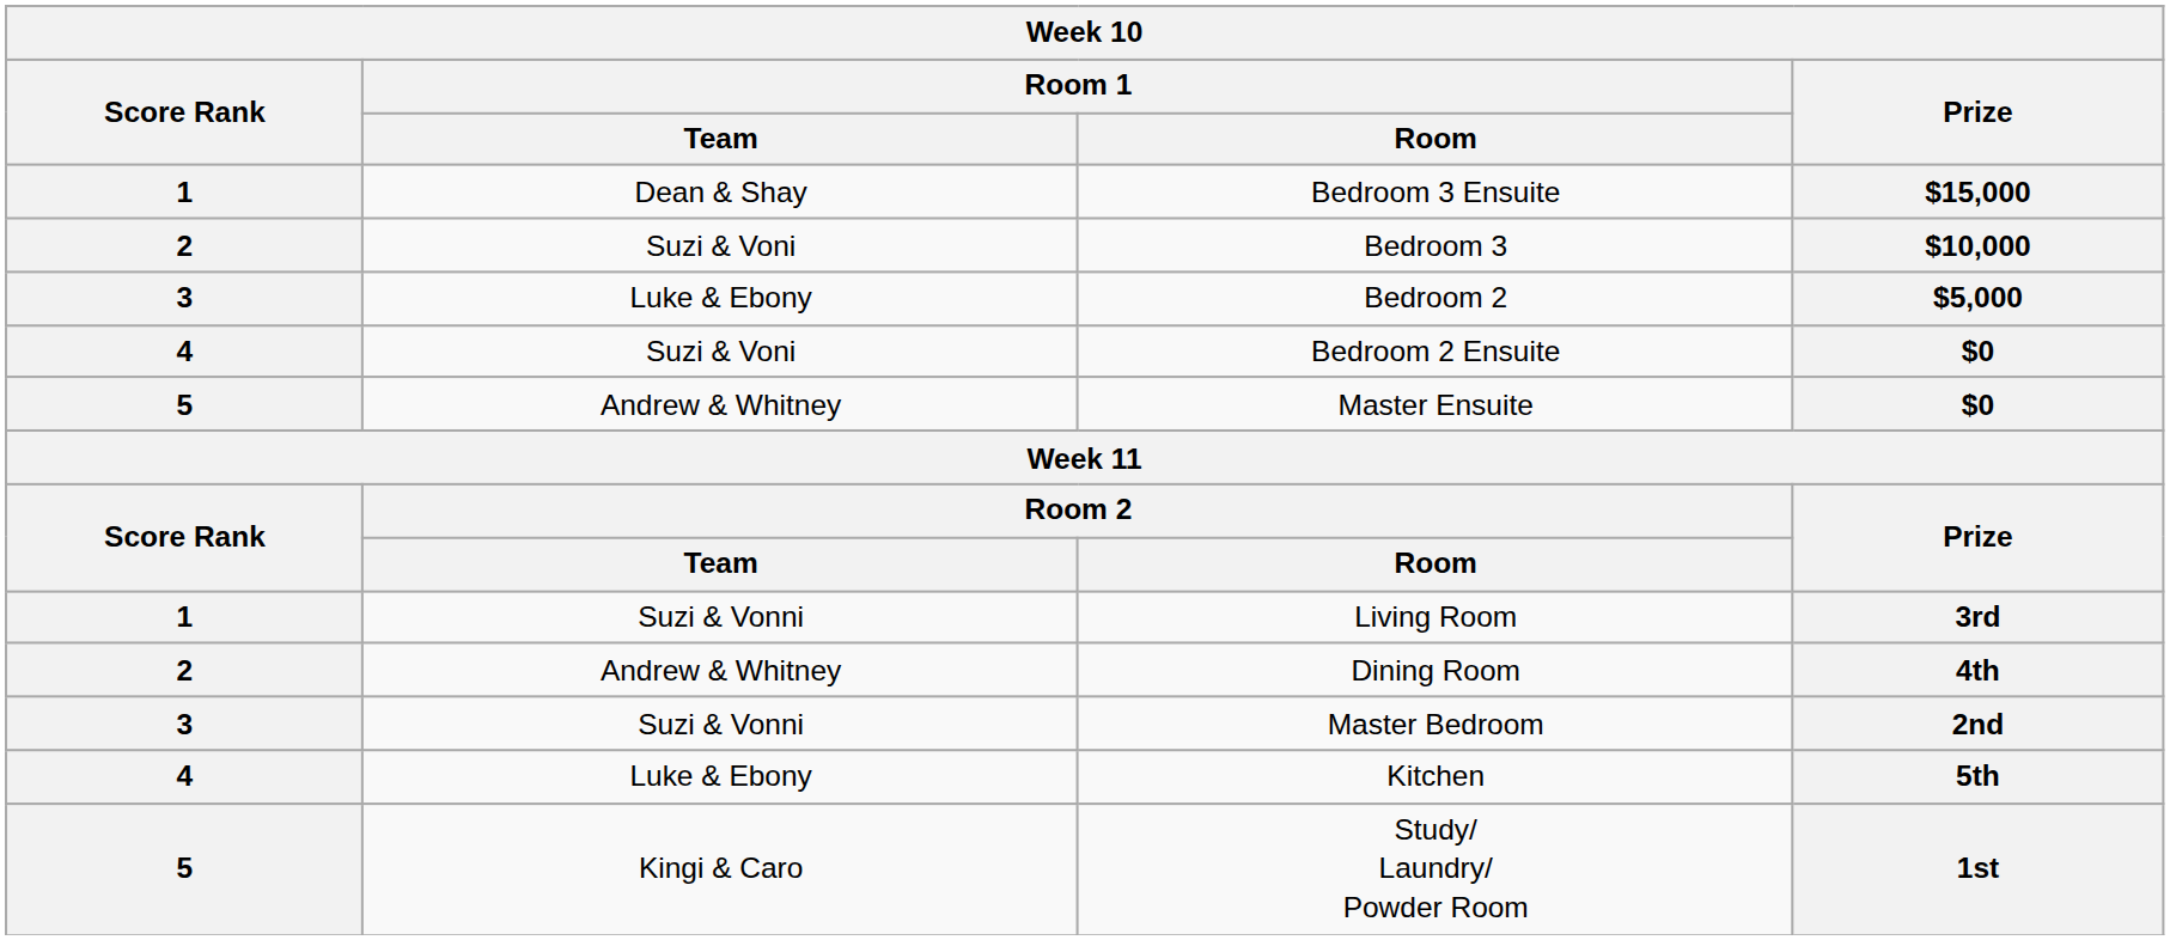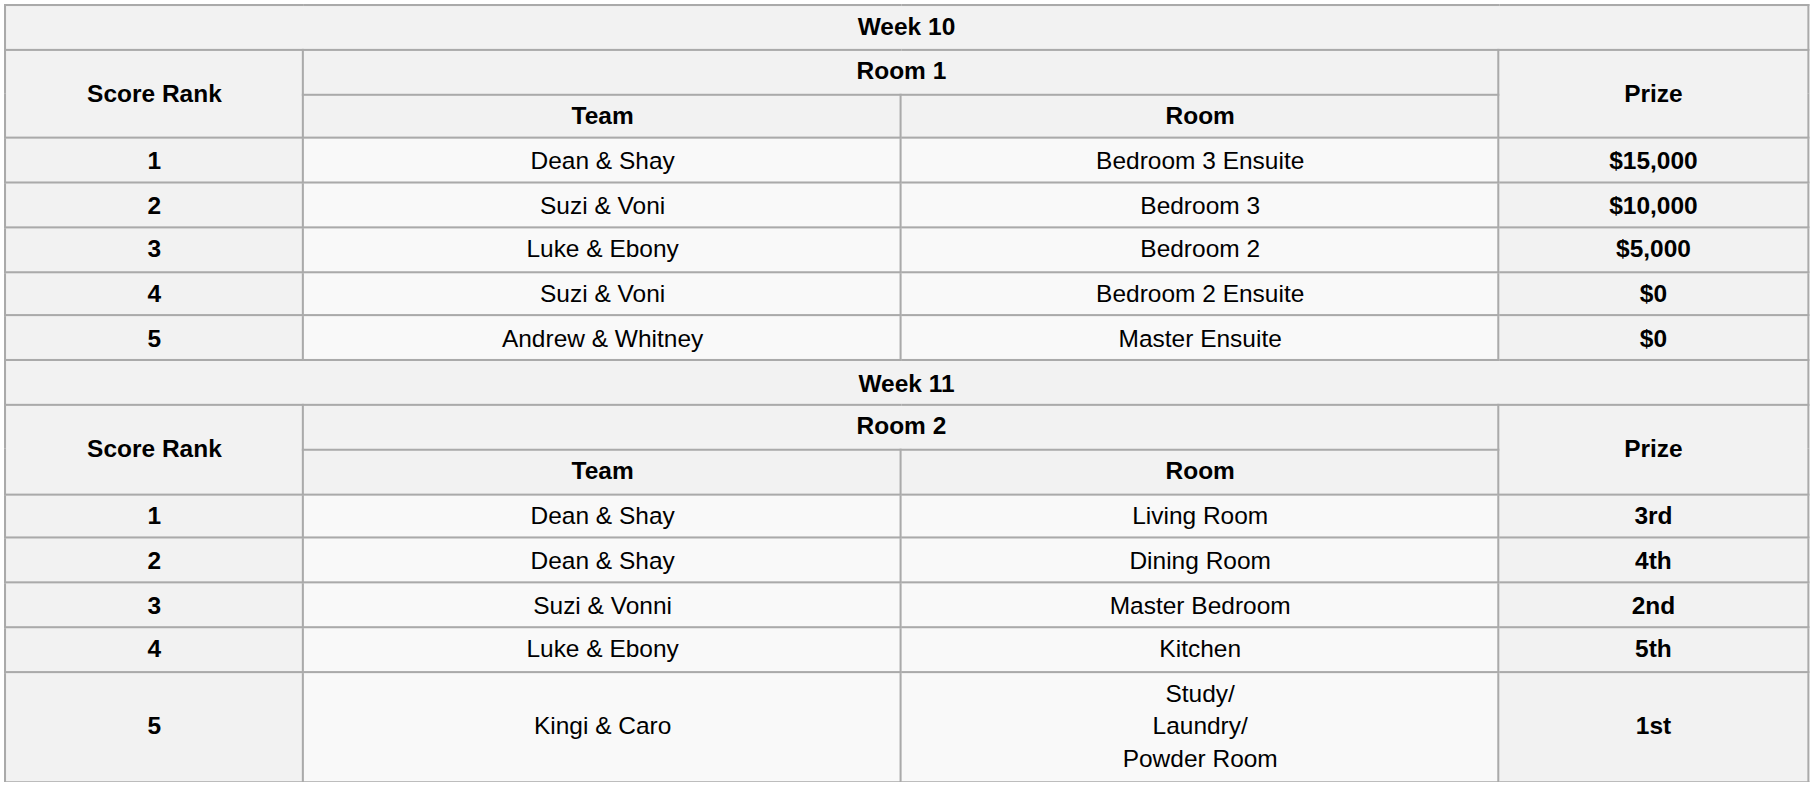 <table class="wikitable" style="text-align: center; font-size: 9pt; line-height:16px; width:70%">
 <tr>
 <th scope="col" colspan="4" style="width:20%;">Week 10</th>
 </tr>
 <tr>
 <th scope="col" rowspan="2" style="width:5%;">Score Rank</th>
 <th colspan="2" scope="col" style="width:10%;">Room 1</th>
 <th scope="col" rowspan="2" style="width:5%;">Prize</th>
 </tr>
 <tr>
 <th scope="col" style="width:10%;">Team</th>
 <th scope="col" style="width:10%;">Room</th>
 </tr>
 <tr>
 <th>1</th>
 <td>Dean & Shay</td>
 <td>Bedroom 3 Ensuite</td>
 <th>$15,000</th>
 </tr>
 <tr>
 <th>2</th>
 <td>Suzi & Voni</td>
 <td>Bedroom 3</td>
 <th>$10,000</th>
 </tr>
 <tr>
 <th>3</th>
 <td>Luke & Ebony</td>
 <td>Bedroom 2</td>
 <th>$5,000</th>
 </tr>
 <tr>
 <th>4</th>
 <td>Suzi & Voni</td>
 <td>Bedroom 2 Ensuite</td>
 <th>$0</th>
 </tr>
 <tr>
 <th>5</th>
 <td>Andrew & Whitney</td>
 <td>Master Ensuite</td>
 <th>$0</th>
 </tr>
 <tr>
 <th scope="col" colspan="4" style="width:20%;">Week 11</th>
 </tr>
 <tr>
 <th scope="col" rowspan="2" style="width:5%;">Score Rank</th>
 <th colspan="2" scope="col" style="width:10%;">Room 2</th>
 <th scope="col" rowspan="2" style="width:5%;">Prize</th>
 </tr>
 <tr>
 <th scope="col" style="width:10%;">Team</th>
 <th scope="col" style="width:10%;">Room</th>
 </tr>
 <tr>
 <th>1</th>
-<td>Suzi & Vonni</td>
+<td>Dean & Shay</td>
 <td>Living Room</td>
 <th>3rd</th>
 </tr>
 <tr>
 <th>2</th>
-<td>Andrew & Whitney</td>
+<td>Dean & Shay</td>
 <td>Dining Room</td>
 <th>4th</th>
 </tr>
 <tr>
 <th>3</th>
 <td>Suzi & Vonni</td>
 <td>Master Bedroom</td>
 <th>2nd</th>
 </tr>
 <tr>
 <th>4</th>
 <td>Luke & Ebony</td>
 <td>Kitchen</td>
 <th>5th</th>
 </tr>
 <tr>
 <th>5</th>
 <td>Kingi & Caro</td>
 <td>Study/<br>Laundry/<br>Powder Room</td>
 <th>1st</th>
 </tr>
 </table>
